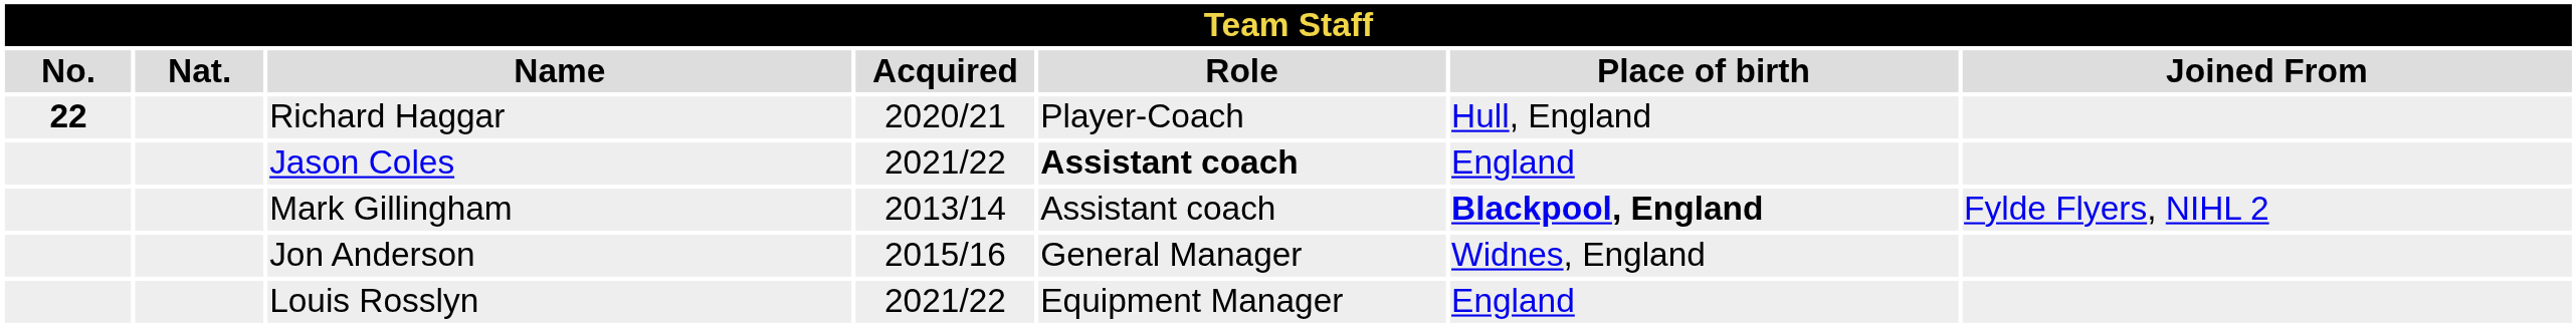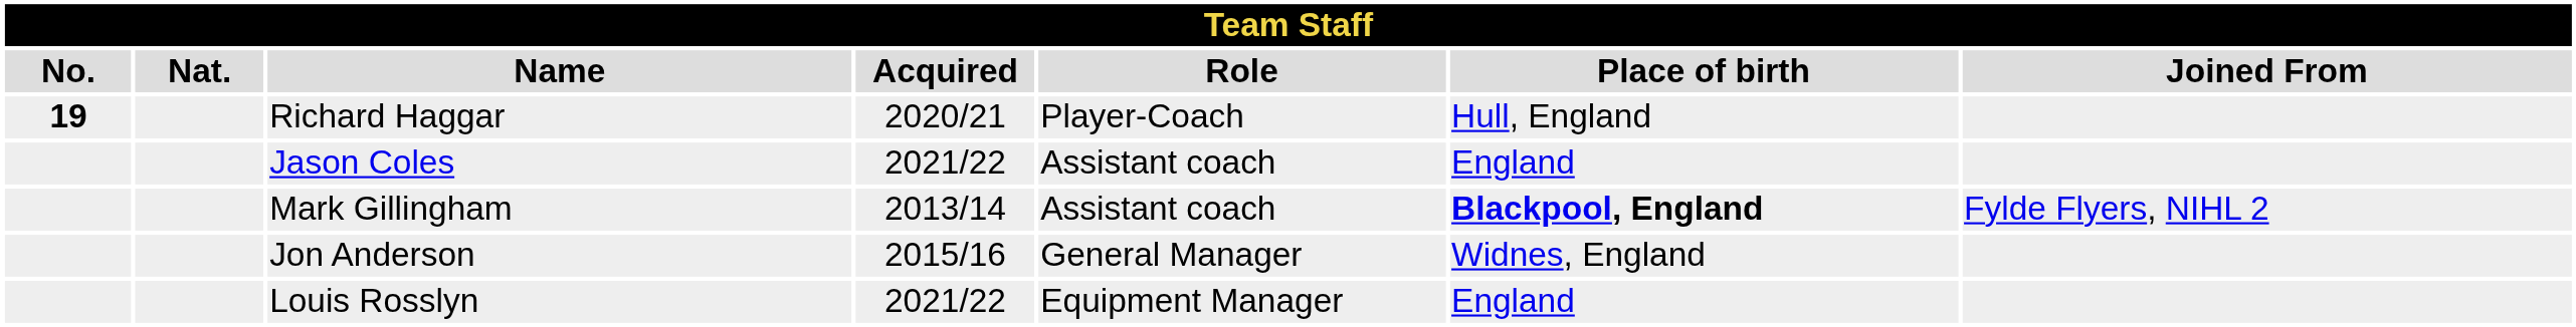 <table class="toccolours"  style="width:97%; clear:both; margin:1.5em auto; text-align:center;">
 <tr>
 <th colspan="10" style="background:black; color:#f0d648;”">Team Staff</th>
 </tr>
 <tr style="background:#ddd;">
 <th width=5%>No.</th>
 <th width=5%>Nat.</th>
 <th !width=22%>Name</th>
 <th width=7%>Acquired</th>
 <th width=16%>Role</th>
 <th width=20%>Place of birth</th>
 <th width=24%>Joined From</th>
 </tr>
 <tr style="background:#eee;">
-<td><strong>22</strong></td>
+<td><strong>19</strong></td>
 <td></td>
 <td align=left>Richard Haggar</td>
 <td>2020/21</td>
 <td align=left>Player-Coach</td>
 <td align=left><a href='#'>Hull</a>, England</td>
 <td align=left></td>
 </tr>
 <tr style="background:#eee;">
 <td></td>
 <td></td>
 <td align=left><a href='#'>Jason Coles</a></td>
 <td>2021/22</td>
-<td align=left><strong>Assistant coach</strong></td>
+<td align=left>Assistant coach</td>
 <td align=left><a href='#'>England</a></td>
 <td align=left></td>
 </tr>
 <tr style="background:#eee;">
 <td></td>
 <td></td>
 <td align=left>Mark Gillingham</td>
 <td>2013/14</td>
 <td align=left>Assistant coach</td>
 <td align=left><strong><a href='#'>Blackpool</a>, England</strong></td>
 <td align=left><a href='#'>Fylde Flyers</a>, <a href='#'>NIHL 2</a></td>
 </tr>
 <tr style="background:#eee;">
 <td></td>
 <td></td>
 <td align=left>Jon Anderson</td>
 <td>2015/16</td>
 <td align=left>General Manager</td>
 <td align=left><a href='#'>Widnes</a>, England</td>
 <td align=left></td>
 </tr>
 <tr style="background:#eee;">
 <td></td>
 <td></td>
 <td align=left>Louis Rosslyn</td>
 <td>2021/22</td>
 <td align=left>Equipment Manager</td>
 <td align=left><a href='#'>England</a></td>
 <td align=left></td>
 </tr>
 </table>
